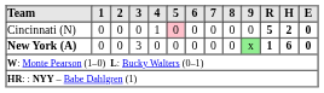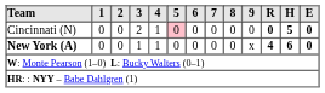 <table border=1 cellspacing=0 width=425 style="margin-left:3em;">
 <tr style="text-align:center; background-color:#e6e6e6;">
 <th align=left width=125>Team</th>
 <th width=25>1</th>
 <th width=25>2</th>
 <th width=25>3</th>
 <th width=25>4</th>
 <th width=25>5</th>
 <th width=25>6</th>
 <th width=25>7</th>
 <th width=25>8</th>
 <th width=25>9</th>
 <th width=25>R</th>
 <th width=25>H</th>
 <th width=25>E</th>
 </tr>
 <tr style="text-align:center;">
 <td align=left>Cincinnati (N)</td>
 <td>0</td>
 <td>0</td>
-<td>0</td>
+<td>2</td>
 <td>1</td>
 <td style="background: pink;">0</td>
 <td>0</td>
 <td>0</td>
 <td>0</td>
 <td>0</td>
+<td><strong>0</strong></td>
 <td><strong>5</strong></td>
-<td><strong>2</strong></td>
 <td><strong>0</strong></td>
 </tr>
 <tr style="text-align:center;">
 <td align=left><strong>New York (A)</strong></td>
 <td>0</td>
 <td>0</td>
-<td>3</td>
+<td>1</td>
+<td>1</td>
 <td>0</td>
 <td>0</td>
 <td>0</td>
 <td>0</td>
-<td>0</td>
-<td style="background: lightgreen;">x</td>
-<td><strong>1</strong></td>
+<td>x</td>
+<td><strong>4</strong></td>
 <td><strong>6</strong></td>
 <td><strong>0</strong></td>
 </tr>
 <tr style="text-align:left;">
 <td colspan=13><small><strong>W</strong>: <a href='#'>Monte Pearson</a> (1–0)  <strong>L</strong>: <a href='#'>Bucky Walters</a> (0–1)</small></td>
 </tr>
 <tr style="text-align:left;">
 <td colspan=13><small><strong>HR</strong>: : <strong>NYY</strong> – <a href='#'>Babe Dahlgren</a> (1) </small></td>
 </tr>
 </table>
